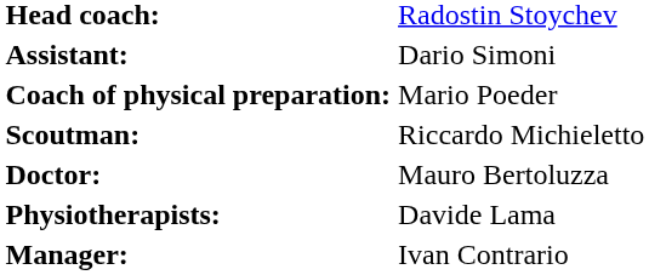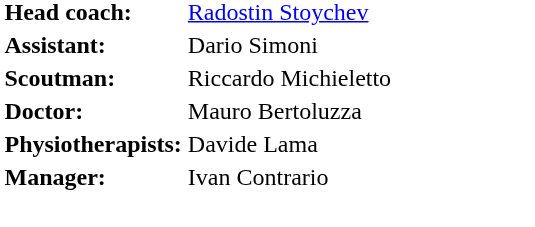 <table>
 <tr>
 <td><strong>Head coach:</strong></td>
 <td><a href='#'>Radostin Stoychev</a></td>
 </tr>
 <tr>
 <td><strong>Assistant:</strong></td>
 <td>Dario Simoni</td>
-</tr>
-<tr>
-<td><strong>Coach of physical preparation:</strong></td>
-<td>Mario Poeder</td>
 </tr>
 <tr>
 <td><strong>Scoutman:</strong></td>
 <td>Riccardo Michieletto</td>
 </tr>
 <tr>
 <td><strong>Doctor:</strong></td>
 <td>Mauro Bertoluzza</td>
 </tr>
 <tr>
 <td><strong>Physiotherapists:</strong></td>
 <td>Davide Lama</td>
 </tr>
 <tr>
 <td><strong>Manager:</strong></td>
 <td>Ivan Contrario</td>
 </tr>
 </table>
